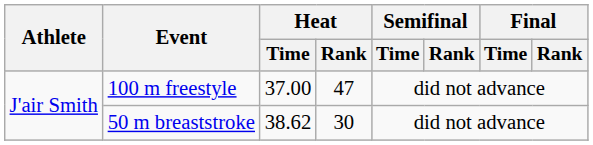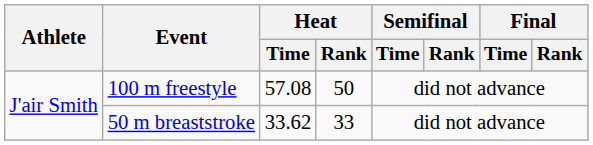 <table class=wikitable style=font-size:90%>
 <tr>
 <th rowspan=2>Athlete</th>
 <th rowspan=2>Event</th>
 <th colspan=2>Heat</th>
 <th colspan=2>Semifinal</th>
 <th colspan=2>Final</th>
 </tr>
 <tr style=font-size:95%>
 <th>Time</th>
 <th>Rank</th>
 <th>Time</th>
 <th>Rank</th>
 <th>Time</th>
 <th>Rank</th>
 </tr>
 <tr align=center>
 <td align=left rowspan=2><a href='#'>J'air Smith</a></td>
 <td align=left><a href='#'>100 m freestyle</a></td>
-<td>37.00</td>
-<td>47</td>
+<td>57.08</td>
+<td>50</td>
 <td colspan=4>did not advance</td>
 </tr>
 <tr align=center>
 <td align=left><a href='#'>50 m breaststroke</a></td>
-<td>38.62</td>
-<td>30</td>
+<td>33.62</td>
+<td>33</td>
 <td colspan=4>did not advance</td>
 </tr>
 </table>
